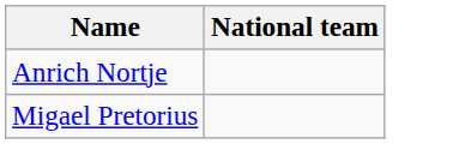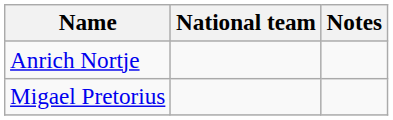 <table class="wikitable">
 <tr>
 <th>Name</th>
 <th>National team</th>
+<th>Notes</th>
 </tr>
 <tr>
 <td><a href='#'>Anrich Nortje</a></td>
+<td></td>
 <td></td>
 </tr>
 <tr>
 <td><a href='#'>Migael Pretorius</a></td>
 <td></td>
+<td></td>
 </tr>
 </table>
